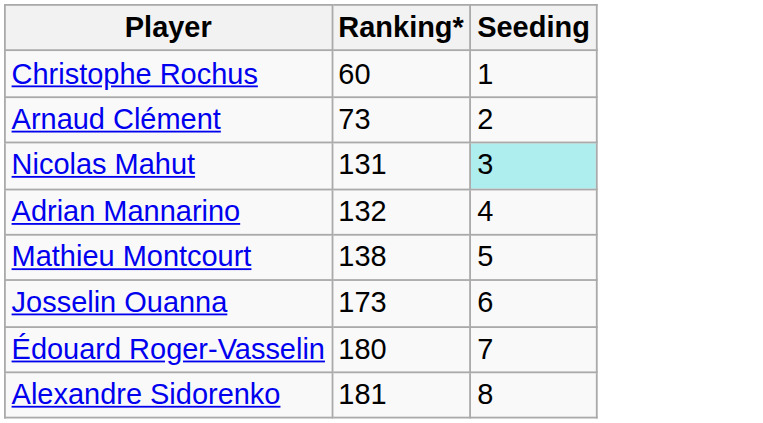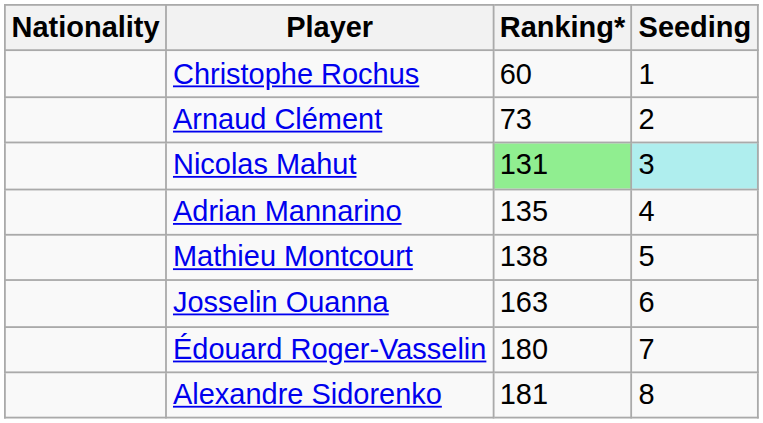 <table class="wikitable" border="1">
 <tr>
+<th>Nationality</th>
 <th>Player</th>
 <th>Ranking*</th>
 <th>Seeding</th>
 </tr>
 <tr>
+<td></td>
 <td><a href='#'>Christophe Rochus</a></td>
 <td>60</td>
 <td>1</td>
 </tr>
 <tr>
+<td></td>
 <td><a href='#'>Arnaud Clément</a></td>
 <td>73</td>
 <td>2</td>
 </tr>
 <tr>
+<td></td>
 <td><a href='#'>Nicolas Mahut</a></td>
-<td>131</td>
+<td style="background: lightgreen;">131</td>
 <td style="background: paleturquoise;">3</td>
 </tr>
 <tr>
+<td></td>
 <td><a href='#'>Adrian Mannarino</a></td>
-<td>132</td>
+<td>135</td>
 <td>4</td>
 </tr>
 <tr>
+<td></td>
 <td><a href='#'>Mathieu Montcourt</a></td>
 <td>138</td>
 <td>5</td>
 </tr>
 <tr>
+<td></td>
 <td><a href='#'>Josselin Ouanna</a></td>
-<td>173</td>
+<td>163</td>
 <td>6</td>
 </tr>
 <tr>
+<td></td>
 <td><a href='#'>Édouard Roger-Vasselin</a></td>
 <td>180</td>
 <td>7</td>
 </tr>
 <tr>
+<td></td>
 <td><a href='#'>Alexandre Sidorenko</a></td>
 <td>181</td>
 <td>8</td>
 </tr>
 </table>
